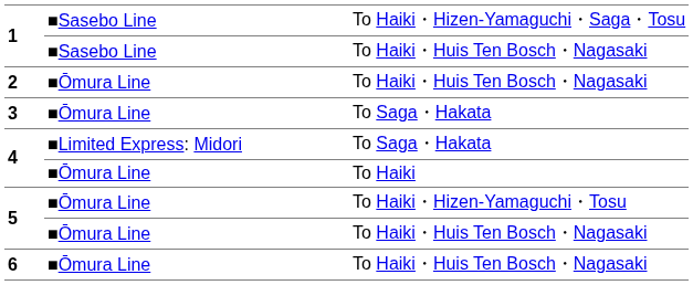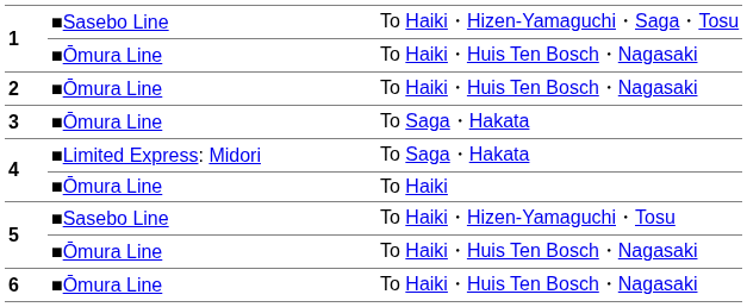 <table border="1" cellspacing="0" cellpadding="3" frame="hsides" rules="rows" style="margin-top:.4em; text-align:left">
 <tr>
 <th style="width:30px" rowspan=2>1</th>
 <td style="width:270px"><span>■</span><a href='#'>Sasebo Line</a></td>
 <td>To <a href='#'>Haiki</a>・<a href='#'>Hizen-Yamaguchi</a>・<a href='#'>Saga</a>・<a href='#'>Tosu</a></td>
 </tr>
 <tr>
-<td style="width:270px"><span>■</span><a href='#'>Sasebo Line</a></td>
+<td><span>■</span><a href='#'>Ōmura Line</a></td>
 <td>To <a href='#'>Haiki</a>・<a href='#'>Huis Ten Bosch</a>・<a href='#'>Nagasaki</a></td>
 </tr>
 <tr>
 <th style="width:30px" rowspan=1>2</th>
 <td style="width:270px"><span>■</span><a href='#'>Ōmura Line</a></td>
 <td>To <a href='#'>Haiki</a>・<a href='#'>Huis Ten Bosch</a>・<a href='#'>Nagasaki</a></td>
 </tr>
 <tr>
 <th style="width:30px" rowspan=1>3</th>
 <td><span>■</span><a href='#'>Ōmura Line</a></td>
 <td>To <a href='#'>Saga</a>・<a href='#'>Hakata</a></td>
 </tr>
 <tr>
 <th style="width:30px" rowspan=2>4</th>
 <td style="width:270px"><span>■</span><a href='#'>Limited Express</a>: <a href='#'>Midori</a></td>
 <td>To <a href='#'>Saga</a>・<a href='#'>Hakata</a></td>
 </tr>
 <tr>
 <td style="width:270px"><span>■</span><a href='#'>Ōmura Line</a></td>
 <td>To <a href='#'>Haiki</a></td>
 </tr>
 <tr>
 <th style="width:30px" rowspan=2>5</th>
-<td><span>■</span><a href='#'>Ōmura Line</a></td>
+<td style="width:270px"><span>■</span><a href='#'>Sasebo Line</a></td>
 <td>To <a href='#'>Haiki</a>・<a href='#'>Hizen-Yamaguchi</a>・<a href='#'>Tosu</a></td>
 </tr>
 <tr>
 <td><span>■</span><a href='#'>Ōmura Line</a></td>
 <td>To <a href='#'>Haiki</a>・<a href='#'>Huis Ten Bosch</a>・<a href='#'>Nagasaki</a></td>
 </tr>
 <tr>
 <th style="width:30px" rowspan=1>6</th>
 <td style="width:270px"><span>■</span><a href='#'>Ōmura Line</a></td>
 <td>To <a href='#'>Haiki</a>・<a href='#'>Huis Ten Bosch</a>・<a href='#'>Nagasaki</a></td>
 </tr>
 </table>
